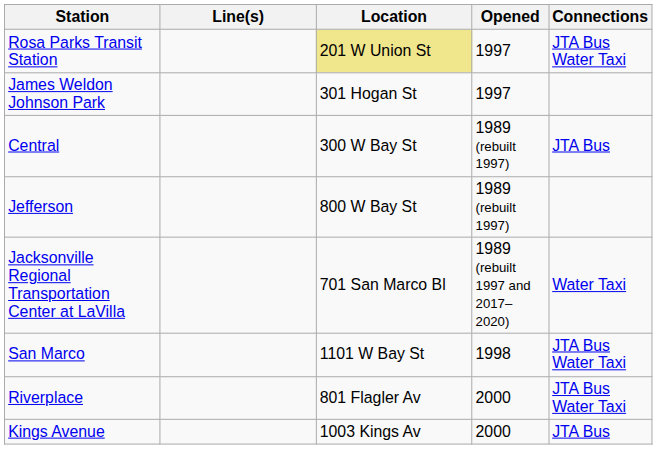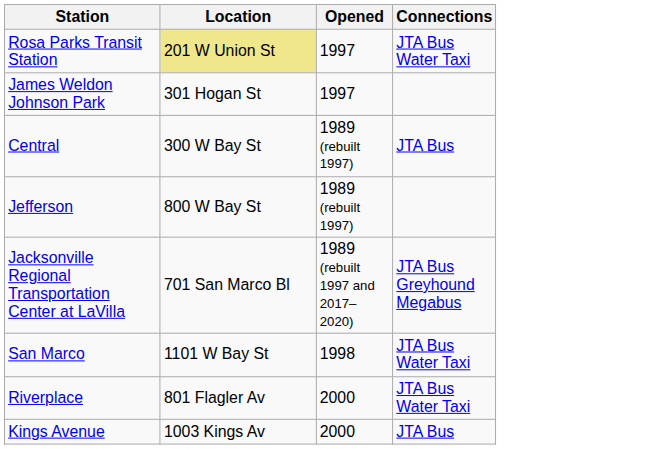 <table class="wikitable sortable">
 <tr>
 <th width=150px>Station</th>
-<th width=150px>Line(s)</th>
 <th width=150px>Location</th>
 <th width=70px>Opened</th>
 <th class="unsortable" width=70px>Connections</th>
 </tr>
 <tr>
 <td><a href='#'>Rosa Parks Transit Station</a></td>
-<td> <br> </td>
 <td style="background: khaki;">201 W Union St</td>
 <td>1997</td>
 <td> <a href='#'>JTA Bus</a><br> <a href='#'>Water Taxi</a></td>
 </tr>
 <tr>
 <td><a href='#'>James Weldon Johnson Park</a></td>
-<td> <br> </td>
 <td>301 Hogan St</td>
 <td>1997</td>
 <td></td>
 </tr>
 <tr>
 <td><a href='#'>Central</a></td>
-<td> <br> </td>
 <td>300 W Bay St</td>
 <td>1989<br><small>(rebuilt 1997)</small></td>
 <td> <a href='#'>JTA Bus</a></td>
 </tr>
 <tr>
 <td><a href='#'>Jefferson</a></td>
-<td></td>
 <td>800 W Bay St</td>
 <td>1989<br><small>(rebuilt 1997)</small></td>
 <td></td>
 </tr>
 <tr>
 <td><a href='#'>Jacksonville Regional Transportation Center at LaVilla</a></td>
-<td></td>
 <td>701 San Marco Bl</td>
 <td>1989<br><small>(rebuilt 1997 and 2017–2020)</small></td>
-<td> <a href='#'>Water Taxi</a></td>
+<td> <a href='#'>JTA Bus</a><br> <a href='#'>Greyhound</a><br> <a href='#'>Megabus</a></td>
 </tr>
 <tr>
 <td><a href='#'>San Marco</a></td>
-<td></td>
 <td>1101 W Bay St</td>
 <td>1998</td>
 <td> <a href='#'>JTA Bus</a><br> <a href='#'>Water Taxi</a></td>
 </tr>
 <tr>
 <td><a href='#'>Riverplace</a></td>
-<td></td>
 <td>801 Flagler Av</td>
 <td>2000</td>
 <td> <a href='#'>JTA Bus</a><br> <a href='#'>Water Taxi</a></td>
 </tr>
 <tr>
 <td><a href='#'>Kings Avenue</a></td>
-<td></td>
 <td>1003 Kings Av</td>
 <td>2000</td>
 <td> <a href='#'>JTA Bus</a></td>
 </tr>
 </table>
